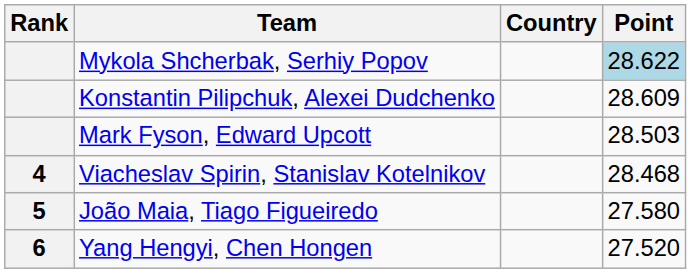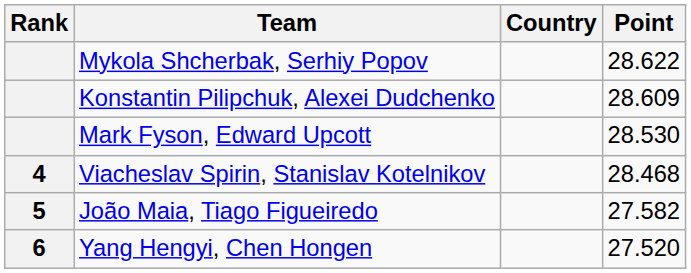 <table class="wikitable sortable">
 <tr>
 <th>Rank</th>
 <th>Team</th>
 <th>Country</th>
 <th>Point</th>
 </tr>
 <tr>
 <th></th>
 <td><a href='#'>Mykola Shcherbak</a>, <a href='#'>Serhiy Popov</a></td>
 <td></td>
-<td style="background: lightblue;">28.622</td>
+<td>28.622</td>
 </tr>
 <tr>
 <th></th>
 <td><a href='#'>Konstantin Pilipchuk</a>, <a href='#'>Alexei Dudchenko</a></td>
 <td></td>
 <td>28.609</td>
 </tr>
 <tr>
 <th></th>
 <td><a href='#'>Mark Fyson</a>, <a href='#'>Edward Upcott</a></td>
 <td></td>
-<td>28.503</td>
+<td>28.530</td>
 </tr>
 <tr>
 <th>4</th>
 <td><a href='#'>Viacheslav Spirin</a>, <a href='#'>Stanislav Kotelnikov</a></td>
 <td></td>
 <td>28.468</td>
 </tr>
 <tr>
 <th>5</th>
 <td><a href='#'>João Maia</a>, <a href='#'>Tiago Figueiredo</a></td>
 <td></td>
-<td>27.580</td>
+<td>27.582</td>
 </tr>
 <tr>
 <th>6</th>
 <td><a href='#'>Yang Hengyi</a>, <a href='#'>Chen Hongen</a></td>
 <td></td>
 <td>27.520</td>
 </tr>
 </table>
